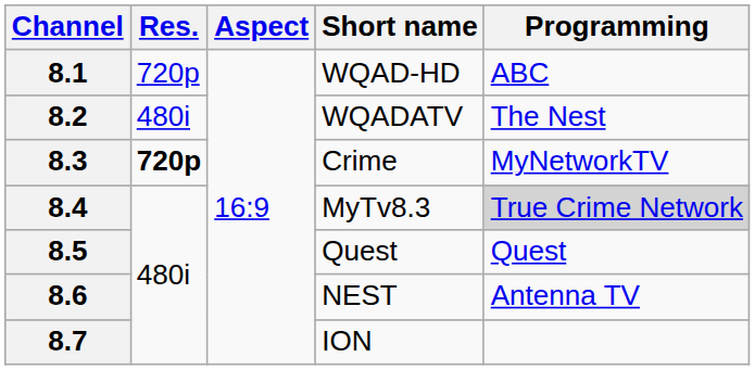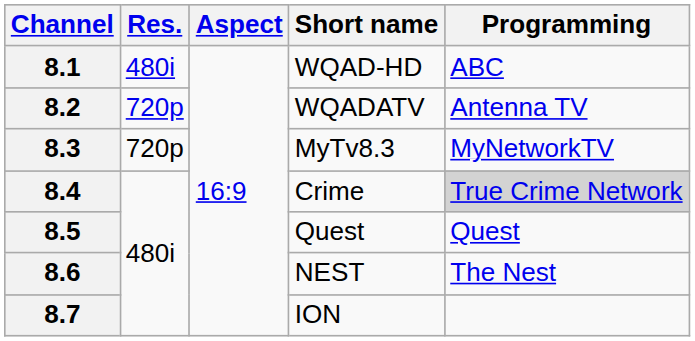 <table class="wikitable">
 <tr>
 <th scope = "col"><a href='#'>Channel</a></th>
 <th scope = "col"><a href='#'>Res.</a></th>
 <th scope = "col"><a href='#'>Aspect</a></th>
 <th scope = "col">Short name</th>
 <th scope = "col">Programming</th>
 </tr>
 <tr>
 <th scope = "row">8.1</th>
-<td><a href='#'>720p</a></td>
+<td><a href='#'>480i</a></td>
 <td rowspan=7><a href='#'>16:9</a></td>
 <td>WQAD-HD</td>
 <td><a href='#'>ABC</a></td>
 </tr>
 <tr>
 <th scope = "row">8.2</th>
-<td><a href='#'>480i</a></td>
+<td><a href='#'>720p</a></td>
 <td>WQADATV</td>
-<td><a href='#'>The Nest</a></td>
+<td><a href='#'>Antenna TV</a></td>
 </tr>
 <tr>
 <th scope = "row">8.3</th>
-<td><strong>720p</strong></td>
-<td>Crime</td>
+<td>720p</td>
+<td>MyTv8.3</td>
 <td><a href='#'>MyNetworkTV</a></td>
 </tr>
 <tr>
 <th scope = "row">8.4</th>
 <td rowspan=4>480i</td>
-<td>MyTv8.3</td>
+<td>Crime</td>
 <td style="background: lightgrey;"><a href='#'>True Crime Network</a></td>
 </tr>
 <tr>
 <th scope = "row">8.5</th>
 <td>Quest</td>
 <td><a href='#'>Quest</a></td>
 </tr>
 <tr>
 <th scope = "row">8.6</th>
 <td>NEST</td>
-<td><a href='#'>Antenna TV</a></td>
+<td><a href='#'>The Nest</a></td>
 </tr>
 <tr>
 <th scope = "row">8.7</th>
 <td>ION</td>
 <td></td>
 </tr>
 </table>
